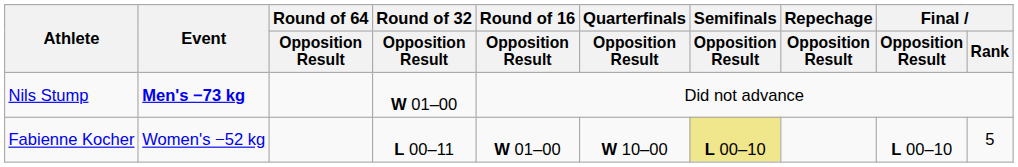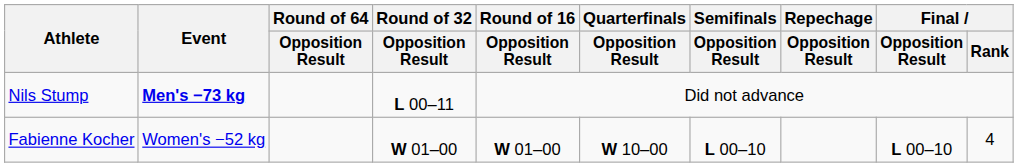 <table class="wikitable" style="font-size:90%">
 <tr>
 <th rowspan="2">Athlete</th>
 <th rowspan="2">Event</th>
 <th>Round of 64</th>
 <th>Round of 32</th>
 <th>Round of 16</th>
 <th>Quarterfinals</th>
 <th>Semifinals</th>
 <th>Repechage</th>
 <th colspan=2>Final / </th>
 </tr>
 <tr style="font-size:95%">
 <th>Opposition<br>Result</th>
 <th>Opposition<br>Result</th>
 <th>Opposition<br>Result</th>
 <th>Opposition<br>Result</th>
 <th>Opposition<br>Result</th>
 <th>Opposition<br>Result</th>
 <th>Opposition<br>Result</th>
 <th>Rank</th>
 </tr>
 <tr align=center>
 <td align=left><a href='#'>Nils Stump</a></td>
 <td align=left><strong><a href='#'>Men's −73 kg</a></strong></td>
 <td></td>
-<td><br><strong>W</strong> 01–00</td>
+<td><br><strong>L</strong> 00–11</td>
 <td colspan=6>Did not advance</td>
 </tr>
 <tr align=center>
 <td align=left><a href='#'>Fabienne Kocher</a></td>
 <td align=left><a href='#'>Women's −52 kg</a></td>
 <td></td>
-<td><br><strong>L</strong> 00–11</td>
+<td><br><strong>W</strong> 01–00</td>
 <td><br><strong>W</strong> 01–00</td>
 <td><br><strong>W</strong> 10–00</td>
-<td style="background: khaki;"><br><strong>L</strong> 00–10</td>
+<td><br><strong>L</strong> 00–10</td>
 <td></td>
 <td><br><strong>L</strong> 00–10</td>
-<td>5</td>
+<td>4</td>
 </tr>
 </table>
